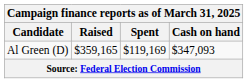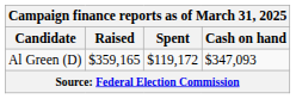 <table class="wikitable sortable">
 <tr>
 <th colspan=4>Campaign finance reports as of March 31, 2025</th>
 </tr>
 <tr style="text-align:center;">
 <th>Candidate</th>
 <th>Raised</th>
 <th>Spent</th>
 <th>Cash on hand</th>
 </tr>
 <tr>
 <td>Al Green (D)</td>
 <td>$359,165</td>
-<td>$119,169</td>
+<td>$119,172</td>
 <td>$347,093</td>
 </tr>
 <tr>
 <th colspan="4"><small>Source: <a href='#'>Federal Election Commission</a></small></th>
 </tr>
 </table>
